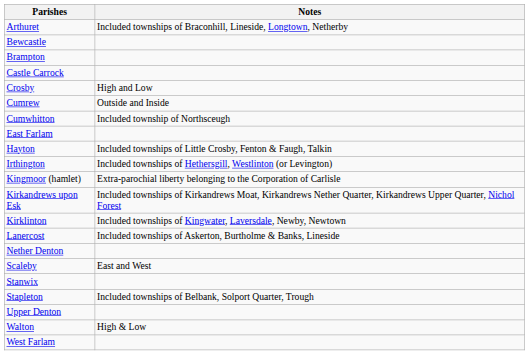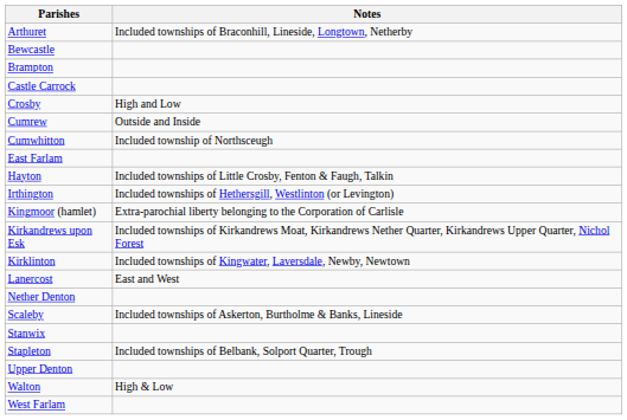 <table class="wikitable">
 <tr>
 <th>Parishes</th>
 <th>Notes</th>
 </tr>
 <tr>
 <td><a href='#'>Arthuret</a></td>
 <td>Included townships of Braconhill, Lineside, <a href='#'>Longtown</a>, Netherby</td>
 </tr>
 <tr>
 <td><a href='#'>Bewcastle</a></td>
 <td></td>
 </tr>
 <tr>
 <td><a href='#'>Brampton</a></td>
 <td></td>
 </tr>
 <tr>
 <td><a href='#'>Castle Carrock</a></td>
 <td></td>
 </tr>
 <tr>
 <td><a href='#'>Crosby</a></td>
 <td>High and Low</td>
 </tr>
 <tr>
 <td><a href='#'>Cumrew</a></td>
 <td>Outside and Inside</td>
 </tr>
 <tr>
 <td><a href='#'>Cumwhitton</a></td>
 <td>Included township of Northsceugh</td>
 </tr>
 <tr>
 <td><a href='#'>East Farlam</a></td>
 <td></td>
 </tr>
 <tr>
 <td><a href='#'>Hayton</a></td>
 <td>Included townships of Little Crosby, Fenton & Faugh, Talkin</td>
 </tr>
 <tr>
 <td><a href='#'>Irthington</a></td>
 <td>Included townships of <a href='#'>Hethersgill</a>, <a href='#'>Westlinton</a> (or Levington)</td>
 </tr>
 <tr>
 <td><a href='#'>Kingmoor</a> (hamlet)</td>
 <td>Extra-parochial liberty belonging to the Corporation of Carlisle</td>
 </tr>
 <tr>
 <td><a href='#'>Kirkandrews upon Esk</a></td>
 <td>Included townships of Kirkandrews Moat, Kirkandrews Nether Quarter, Kirkandrews Upper Quarter, <a href='#'>Nichol Forest</a></td>
 </tr>
 <tr>
 <td><a href='#'>Kirklinton</a></td>
 <td>Included townships of <a href='#'>Kingwater</a>, <a href='#'>Laversdale</a>, Newby, Newtown</td>
 </tr>
 <tr>
 <td><a href='#'>Lanercost</a></td>
-<td>Included townships of Askerton, Burtholme & Banks, Lineside</td>
+<td>East and West</td>
 </tr>
 <tr>
 <td><a href='#'>Nether Denton</a></td>
 <td></td>
 </tr>
 <tr>
 <td><a href='#'>Scaleby</a></td>
-<td>East and West</td>
+<td>Included townships of Askerton, Burtholme & Banks, Lineside</td>
 </tr>
 <tr>
 <td><a href='#'>Stanwix</a></td>
 <td></td>
 </tr>
 <tr>
 <td><a href='#'>Stapleton</a></td>
 <td>Included townships of Belbank, Solport Quarter, Trough</td>
 </tr>
 <tr>
 <td><a href='#'>Upper Denton</a></td>
 <td></td>
 </tr>
 <tr>
 <td><a href='#'>Walton</a></td>
 <td>High & Low</td>
 </tr>
 <tr>
 <td><a href='#'>West Farlam</a></td>
 <td></td>
 </tr>
 </table>
